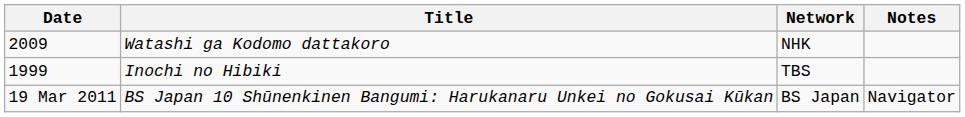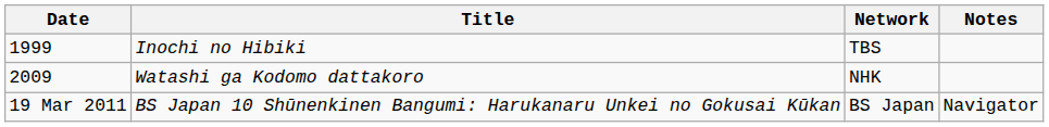 <table class="wikitable">
 <tr>
 <th>Date</th>
 <th>Title</th>
 <th>Network</th>
 <th>Notes</th>
 </tr>
 <tr>
+<td>1999</td>
+<td><em>Inochi no Hibiki</em></td>
+<td>TBS</td>
+<td></td>
+</tr>
+<tr>
 <td>2009</td>
 <td><em>Watashi ga Kodomo dattakoro</em></td>
 <td>NHK</td>
-<td></td>
-</tr>
-<tr>
-<td>1999</td>
-<td><em>Inochi no Hibiki</em></td>
-<td>TBS</td>
 <td></td>
 </tr>
 <tr>
 <td>19 Mar 2011</td>
 <td><em>BS Japan 10 Shūnenkinen Bangumi: Harukanaru Unkei no Gokusai Kūkan</em></td>
 <td>BS Japan</td>
 <td>Navigator</td>
 </tr>
 </table>
